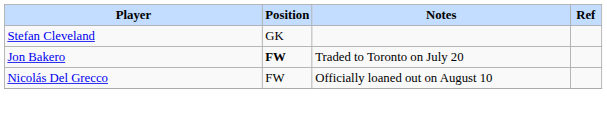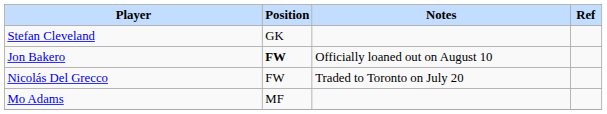 <table class="wikitable" style="text-align:left; font-size:95%;">
 <tr>
 <th style="background:#c2ddff; width:300px;">Player</th>
 <th style="background:#c2ddff; width:50px;">Position</th>
 <th style="background:#c2ddff; width:300px;">Notes</th>
 <th style="background:#c2ddff; width:30px;">Ref</th>
 </tr>
 <tr>
 <td> <a href='#'>Stefan Cleveland</a></td>
 <td>GK</td>
 <td></td>
 <td></td>
 </tr>
 <tr>
 <td> <a href='#'>Jon Bakero</a></td>
 <td><strong>FW</strong></td>
-<td>Traded to Toronto on July 20</td>
+<td>Officially loaned out on August 10</td>
 <td></td>
 </tr>
 <tr>
 <td> <a href='#'>Nicolás Del Grecco</a></td>
 <td>FW</td>
-<td>Officially loaned out on August 10</td>
+<td>Traded to Toronto on July 20</td>
+<td></td>
+</tr>
+<tr>
+<td> <a href='#'>Mo Adams</a></td>
+<td>MF</td>
+<td></td>
 <td></td>
 </tr>
 <tr>
 </tr>
 </table>
